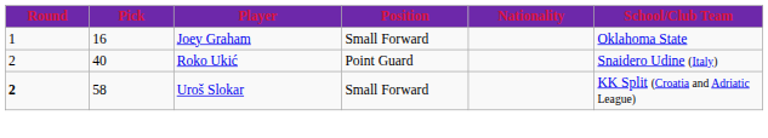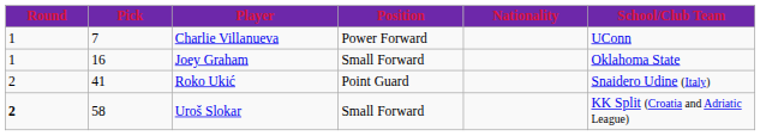 <table class="wikitable sortable sortable">
 <tr>
 <th style="background:#6d28aa;color:#DC143C;" width="10%">Round</th>
 <th style="background:#6d28aa;color:#DC143C;" width="10%">Pick</th>
 <th style="background:#6d28aa;color:#DC143C;" width="20%">Player</th>
 <th style="background:#6d28aa;color:#DC143C;" width="15%">Position</th>
 <th style="background:#6d28aa;color:#DC143C;" width="15%">Nationality</th>
 <th style="background:#6d28aa;color:#DC143C;" width="20%">School/Club Team</th>
 </tr>
 <tr>
 <td>1</td>
+<td>7</td>
+<td><a href='#'>Charlie Villanueva</a></td>
+<td>Power Forward</td>
+<td></td>
+<td><a href='#'>UConn</a></td>
+</tr>
+<tr>
+<td>1</td>
 <td>16</td>
 <td><a href='#'>Joey Graham</a></td>
 <td>Small Forward</td>
 <td></td>
 <td><a href='#'>Oklahoma State</a></td>
 </tr>
 <tr>
 <td>2</td>
-<td>40</td>
+<td>41</td>
 <td><a href='#'>Roko Ukić</a></td>
 <td>Point Guard</td>
 <td></td>
 <td><a href='#'>Snaidero Udine</a> <small>(<a href='#'>Italy</a>)</small></td>
 </tr>
 <tr>
 <td><strong>2</strong></td>
 <td>58</td>
 <td><a href='#'>Uroš Slokar</a></td>
 <td>Small Forward</td>
 <td></td>
 <td><a href='#'>KK Split</a> <small>(<a href='#'>Croatia</a> and <a href='#'>Adriatic</a> League)</small></td>
 </tr>
 </table>
